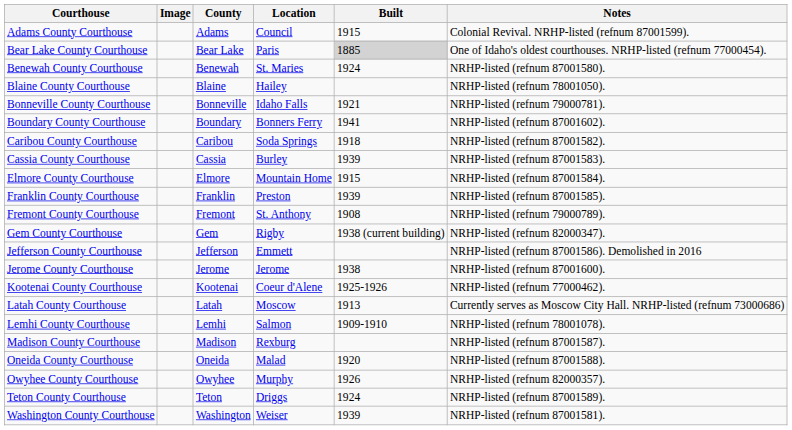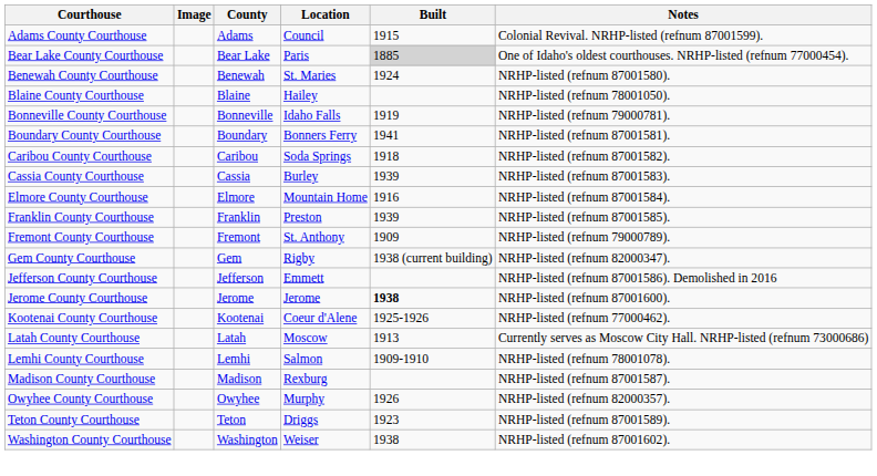 <table class="wikitable sortable sticky-header sort-under">
 <tr>
 <th>Courthouse</th>
 <th>Image</th>
 <th>County</th>
 <th>Location</th>
 <th>Built</th>
 <th>Notes</th>
 </tr>
 <tr>
 <td><a href='#'>Adams County Courthouse</a></td>
 <td></td>
 <td><a href='#'>Adams</a></td>
 <td><a href='#'>Council</a><br><small></small></td>
 <td>1915</td>
 <td>Colonial Revival. NRHP-listed (refnum 87001599).</td>
 </tr>
 <tr>
 <td><a href='#'>Bear Lake County Courthouse</a></td>
 <td></td>
 <td><a href='#'>Bear Lake</a></td>
 <td><a href='#'>Paris</a><br><small></small></td>
 <td style="background: lightgrey;">1885</td>
 <td>One of Idaho's oldest courthouses. NRHP-listed (refnum 77000454).</td>
 </tr>
 <tr>
 <td><a href='#'>Benewah County Courthouse</a></td>
 <td></td>
 <td><a href='#'>Benewah</a></td>
 <td><a href='#'>St. Maries</a></td>
 <td>1924</td>
 <td>NRHP-listed (refnum 87001580).</td>
 </tr>
 <tr>
 <td><a href='#'>Blaine County Courthouse</a></td>
 <td></td>
 <td><a href='#'>Blaine</a></td>
 <td><a href='#'>Hailey</a></td>
 <td></td>
 <td>NRHP-listed (refnum 78001050).</td>
 </tr>
 <tr>
 <td><a href='#'>Bonneville County Courthouse</a></td>
 <td></td>
 <td><a href='#'>Bonneville</a></td>
 <td><a href='#'>Idaho Falls</a></td>
-<td>1921</td>
+<td>1919</td>
 <td>NRHP-listed (refnum 79000781).</td>
 </tr>
 <tr>
 <td><a href='#'>Boundary County Courthouse</a></td>
 <td></td>
 <td><a href='#'>Boundary</a></td>
 <td><a href='#'>Bonners Ferry</a></td>
 <td>1941</td>
-<td>NRHP-listed (refnum 87001602).</td>
+<td>NRHP-listed (refnum 87001581).</td>
 </tr>
 <tr>
 <td><a href='#'>Caribou County Courthouse</a></td>
 <td></td>
 <td><a href='#'>Caribou</a></td>
 <td><a href='#'>Soda Springs</a></td>
 <td>1918</td>
 <td>NRHP-listed (refnum 87001582).</td>
 </tr>
 <tr>
 <td><a href='#'>Cassia County Courthouse</a></td>
 <td></td>
 <td><a href='#'>Cassia</a></td>
 <td><a href='#'>Burley</a></td>
 <td>1939</td>
 <td>NRHP-listed (refnum 87001583).</td>
 </tr>
 <tr>
 <td><a href='#'>Elmore County Courthouse</a></td>
 <td></td>
 <td><a href='#'>Elmore</a></td>
 <td><a href='#'>Mountain Home</a></td>
-<td>1915</td>
+<td>1916</td>
 <td>NRHP-listed (refnum 87001584).</td>
 </tr>
 <tr>
 <td><a href='#'>Franklin County Courthouse</a></td>
 <td></td>
 <td><a href='#'>Franklin</a></td>
 <td><a href='#'>Preston</a></td>
 <td>1939</td>
 <td>NRHP-listed (refnum 87001585).</td>
 </tr>
 <tr>
 <td><a href='#'>Fremont County Courthouse</a></td>
 <td></td>
 <td><a href='#'>Fremont</a></td>
 <td><a href='#'>St. Anthony</a></td>
-<td>1908</td>
+<td>1909</td>
 <td>NRHP-listed (refnum 79000789).</td>
 </tr>
 <tr>
 <td><a href='#'>Gem County Courthouse</a></td>
 <td></td>
 <td><a href='#'>Gem</a></td>
 <td><a href='#'>Rigby</a></td>
 <td>1938 (current building)</td>
 <td>NRHP-listed (refnum 82000347).</td>
 </tr>
 <tr>
 <td><a href='#'>Jefferson County Courthouse</a></td>
 <td></td>
 <td><a href='#'>Jefferson</a></td>
 <td><a href='#'>Emmett</a></td>
 <td></td>
 <td>NRHP-listed (refnum 87001586). Demolished in 2016</td>
 </tr>
 <tr>
 <td><a href='#'>Jerome County Courthouse</a></td>
 <td></td>
 <td><a href='#'>Jerome</a></td>
 <td><a href='#'>Jerome</a></td>
-<td>1938</td>
+<td><strong>1938</strong></td>
 <td>NRHP-listed (refnum 87001600).</td>
 </tr>
 <tr>
 <td><a href='#'>Kootenai County Courthouse</a></td>
 <td></td>
 <td><a href='#'>Kootenai</a></td>
 <td><a href='#'>Coeur d'Alene</a></td>
 <td>1925-1926</td>
 <td>NRHP-listed (refnum 77000462).</td>
 </tr>
 <tr>
 <td><a href='#'>Latah County Courthouse</a></td>
 <td></td>
 <td><a href='#'>Latah</a></td>
 <td><a href='#'>Moscow</a></td>
 <td>1913</td>
 <td>Currently serves as Moscow City Hall. NRHP-listed (refnum 73000686)</td>
 </tr>
 <tr>
 <td><a href='#'>Lemhi County Courthouse</a></td>
 <td></td>
 <td><a href='#'>Lemhi</a></td>
 <td><a href='#'>Salmon</a></td>
 <td>1909-1910</td>
 <td>NRHP-listed (refnum 78001078).</td>
 </tr>
 <tr>
 <td><a href='#'>Madison County Courthouse</a></td>
 <td></td>
 <td><a href='#'>Madison</a></td>
 <td><a href='#'>Rexburg</a></td>
 <td></td>
 <td>NRHP-listed (refnum 87001587).</td>
 </tr>
 <tr>
-<td><a href='#'>Oneida County Courthouse</a></td>
-<td></td>
-<td><a href='#'>Oneida</a></td>
-<td><a href='#'>Malad</a></td>
-<td>1920</td>
-<td>NRHP-listed (refnum 87001588).</td>
-</tr>
-<tr>
 <td><a href='#'>Owyhee County Courthouse</a></td>
 <td></td>
 <td><a href='#'>Owyhee</a></td>
 <td><a href='#'>Murphy</a></td>
 <td>1926</td>
 <td>NRHP-listed (refnum 82000357).</td>
 </tr>
 <tr>
 <td><a href='#'>Teton County Courthouse</a></td>
 <td></td>
 <td><a href='#'>Teton</a></td>
 <td><a href='#'>Driggs</a></td>
-<td>1924</td>
+<td>1923</td>
 <td>NRHP-listed (refnum 87001589).</td>
 </tr>
 <tr>
 <td><a href='#'>Washington County Courthouse</a></td>
 <td></td>
 <td><a href='#'>Washington</a></td>
 <td><a href='#'>Weiser</a></td>
-<td>1939</td>
-<td>NRHP-listed (refnum 87001581).</td>
+<td>1938</td>
+<td>NRHP-listed (refnum 87001602).</td>
 </tr>
 </table>
